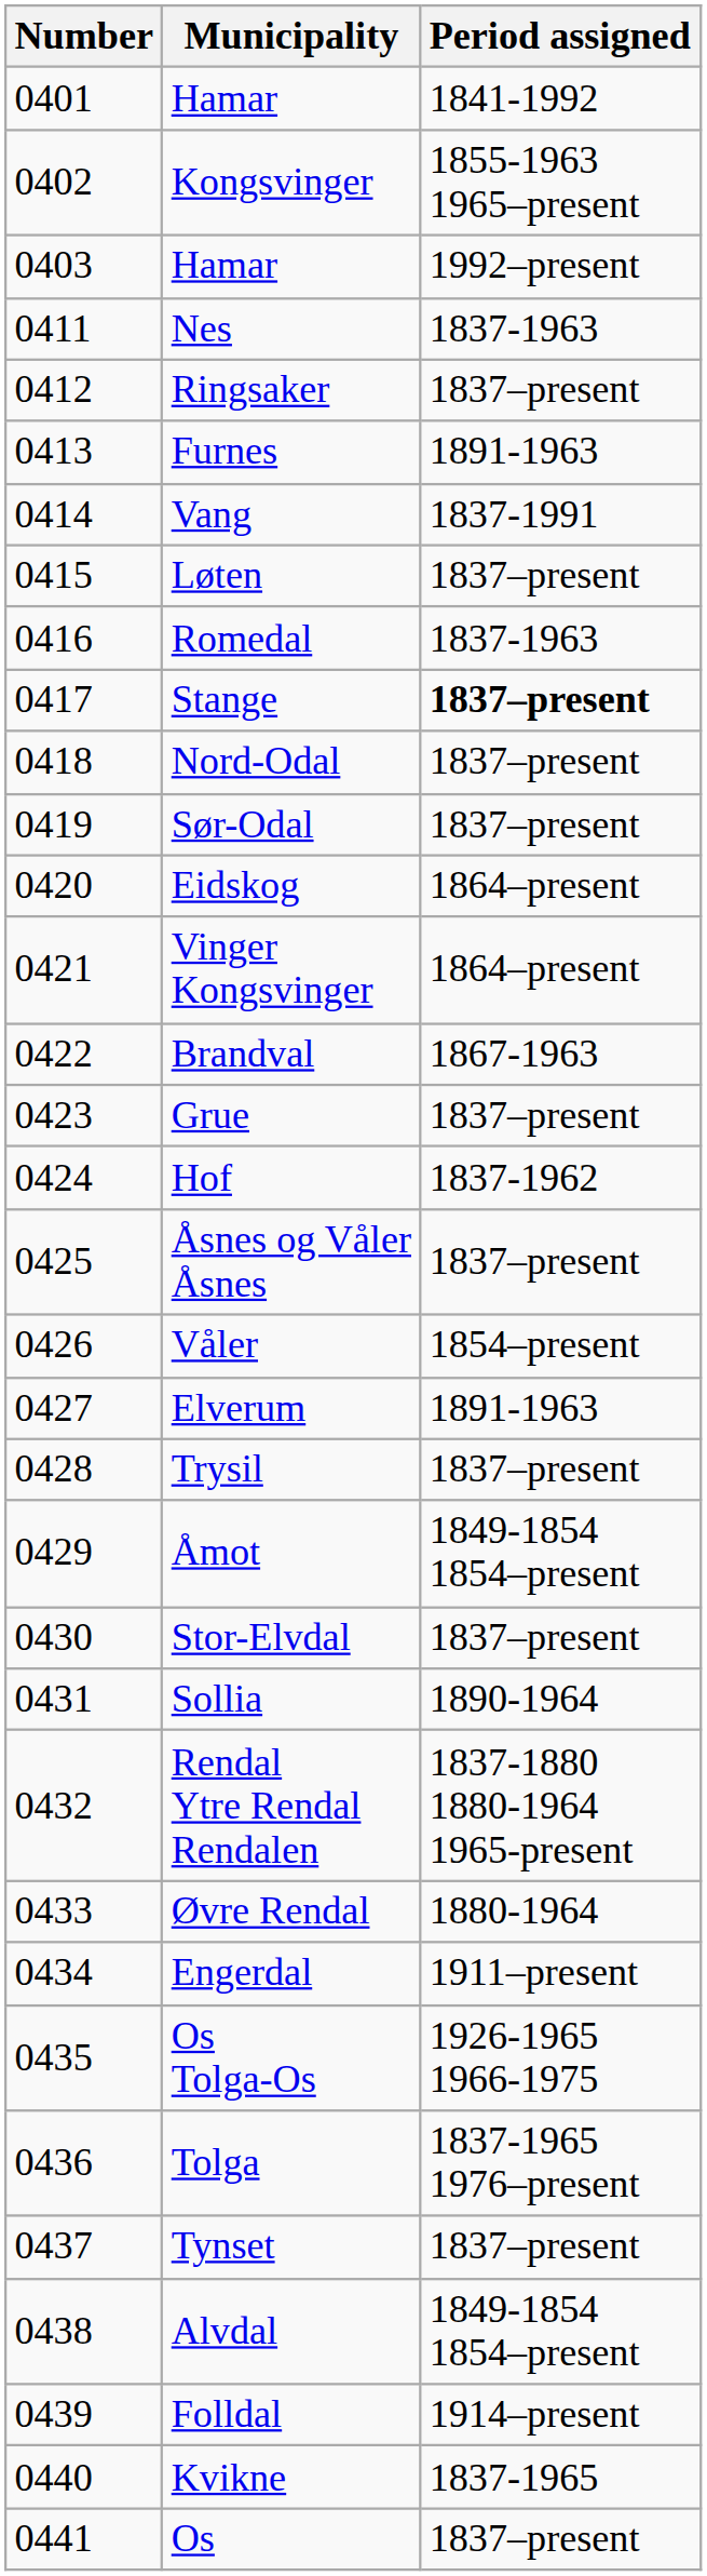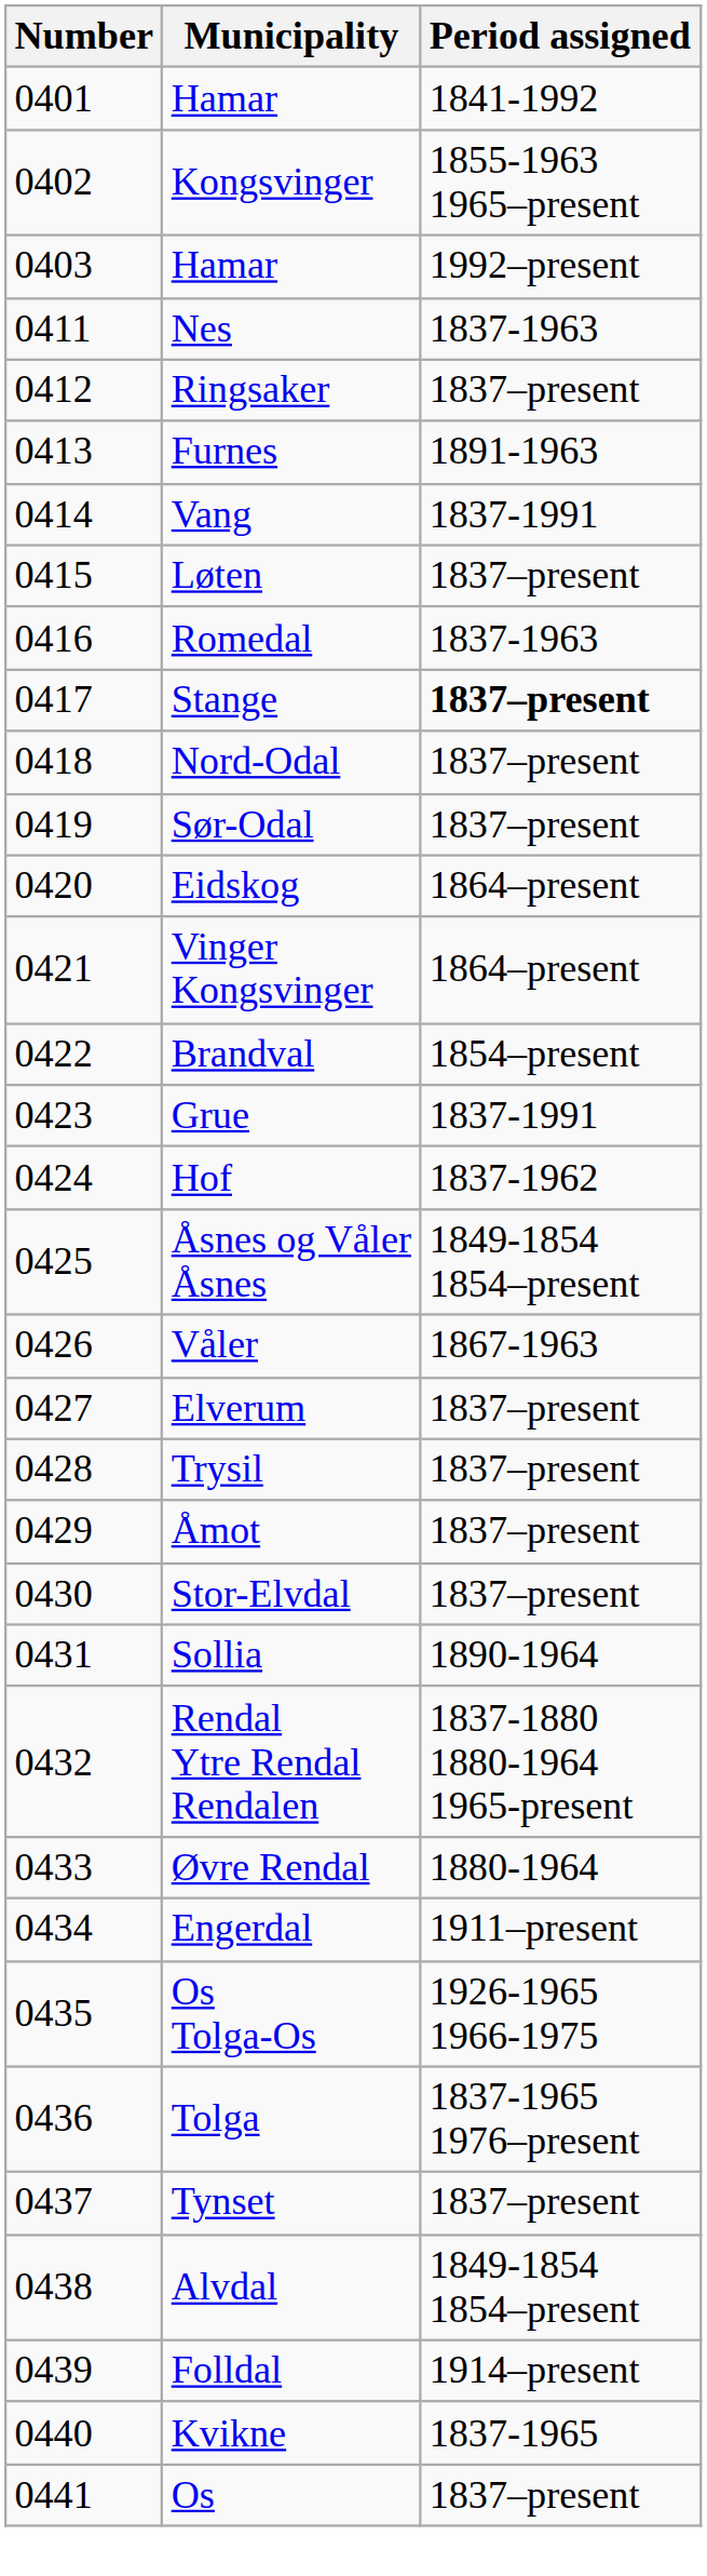 <table class="wikitable">
 <tr>
 <th>Number</th>
 <th>Municipality</th>
 <th>Period assigned</th>
 </tr>
 <tr>
 <td>0401</td>
 <td><a href='#'>Hamar</a></td>
 <td>1841-1992</td>
 </tr>
 <tr>
 <td>0402</td>
 <td><a href='#'>Kongsvinger</a></td>
 <td>1855-1963<br>1965–present</td>
 </tr>
 <tr>
 <td>0403</td>
 <td><a href='#'>Hamar</a></td>
 <td>1992–present</td>
 </tr>
 <tr>
 <td>0411</td>
 <td><a href='#'>Nes</a></td>
 <td>1837-1963</td>
 </tr>
 <tr>
 <td>0412</td>
 <td><a href='#'>Ringsaker</a></td>
 <td>1837–present</td>
 </tr>
 <tr>
 <td>0413</td>
 <td><a href='#'>Furnes</a></td>
 <td>1891-1963</td>
 </tr>
 <tr>
 <td>0414</td>
 <td><a href='#'>Vang</a></td>
 <td>1837-1991</td>
 </tr>
 <tr>
 <td>0415</td>
 <td><a href='#'>Løten</a></td>
 <td>1837–present</td>
 </tr>
 <tr>
 <td>0416</td>
 <td><a href='#'>Romedal</a></td>
 <td>1837-1963</td>
 </tr>
 <tr>
 <td>0417</td>
 <td><a href='#'>Stange</a></td>
 <td><strong>1837–present</strong></td>
 </tr>
 <tr>
 <td>0418</td>
 <td><a href='#'>Nord-Odal</a></td>
 <td>1837–present</td>
 </tr>
 <tr>
 <td>0419</td>
 <td><a href='#'>Sør-Odal</a></td>
 <td>1837–present</td>
 </tr>
 <tr>
 <td>0420</td>
 <td><a href='#'>Eidskog</a></td>
 <td>1864–present</td>
 </tr>
 <tr>
 <td>0421</td>
 <td><a href='#'>Vinger</a><br><a href='#'>Kongsvinger</a></td>
 <td>1864–present</td>
 </tr>
 <tr>
 <td>0422</td>
 <td><a href='#'>Brandval</a></td>
-<td>1867-1963</td>
+<td>1854–present</td>
 </tr>
 <tr>
 <td>0423</td>
 <td><a href='#'>Grue</a></td>
-<td>1837–present</td>
+<td>1837-1991</td>
 </tr>
 <tr>
 <td>0424</td>
 <td><a href='#'>Hof</a></td>
 <td>1837-1962</td>
 </tr>
 <tr>
 <td>0425</td>
 <td><a href='#'>Åsnes og Våler</a><br><a href='#'>Åsnes</a></td>
-<td>1837–present</td>
+<td>1849-1854<br>1854–present</td>
 </tr>
 <tr>
 <td>0426</td>
 <td><a href='#'>Våler</a></td>
-<td>1854–present</td>
+<td>1867-1963</td>
 </tr>
 <tr>
 <td>0427</td>
 <td><a href='#'>Elverum</a></td>
-<td>1891-1963</td>
+<td>1837–present</td>
 </tr>
 <tr>
 <td>0428</td>
 <td><a href='#'>Trysil</a></td>
 <td>1837–present</td>
 </tr>
 <tr>
 <td>0429</td>
 <td><a href='#'>Åmot</a></td>
-<td>1849-1854<br>1854–present</td>
+<td>1837–present</td>
 </tr>
 <tr>
 <td>0430</td>
 <td><a href='#'>Stor-Elvdal</a></td>
 <td>1837–present</td>
 </tr>
 <tr>
 <td>0431</td>
 <td><a href='#'>Sollia</a></td>
 <td>1890-1964</td>
 </tr>
 <tr>
 <td>0432</td>
 <td><a href='#'>Rendal</a><br><a href='#'>Ytre Rendal</a><br><a href='#'>Rendalen</a></td>
 <td>1837-1880<br>1880-1964<br>1965-present</td>
 </tr>
 <tr>
 <td>0433</td>
 <td><a href='#'>Øvre Rendal</a></td>
 <td>1880-1964</td>
 </tr>
 <tr>
 <td>0434</td>
 <td><a href='#'>Engerdal</a></td>
 <td>1911–present</td>
 </tr>
 <tr>
 <td>0435</td>
 <td><a href='#'>Os</a><br><a href='#'>Tolga-Os</a></td>
 <td>1926-1965<br>1966-1975</td>
 </tr>
 <tr>
 <td>0436</td>
 <td><a href='#'>Tolga</a></td>
 <td>1837-1965<br>1976–present</td>
 </tr>
 <tr>
 <td>0437</td>
 <td><a href='#'>Tynset</a></td>
 <td>1837–present</td>
 </tr>
 <tr>
 <td>0438</td>
 <td><a href='#'>Alvdal</a></td>
 <td>1849-1854<br>1854–present</td>
 </tr>
 <tr>
 <td>0439</td>
 <td><a href='#'>Folldal</a></td>
 <td>1914–present</td>
 </tr>
 <tr>
 <td>0440</td>
 <td><a href='#'>Kvikne</a></td>
 <td>1837-1965</td>
 </tr>
 <tr>
 <td>0441</td>
 <td><a href='#'>Os</a></td>
 <td>1837–present</td>
 </tr>
 </table>
